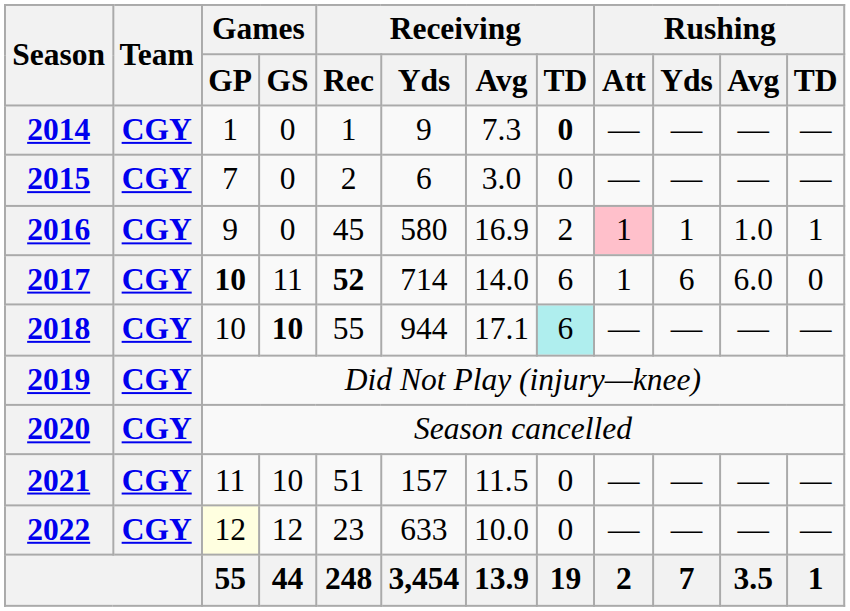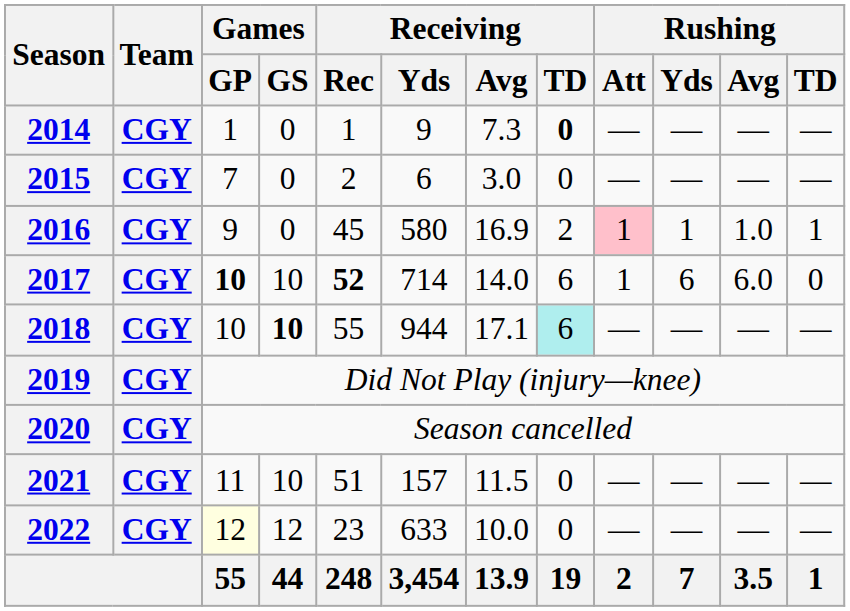 <table class="wikitable" style="text-align:center">
 <tr>
 <th rowspan="2">Season</th>
 <th rowspan="2">Team</th>
 <th colspan="2">Games</th>
 <th colspan="4">Receiving</th>
 <th colspan="4">Rushing</th>
 </tr>
 <tr>
 <th>GP</th>
 <th>GS</th>
 <th>Rec</th>
 <th>Yds</th>
 <th>Avg</th>
 <th>TD</th>
 <th>Att</th>
 <th>Yds</th>
 <th>Avg</th>
 <th>TD</th>
 </tr>
 <tr>
 <th><a href='#'>2014</a></th>
 <th><a href='#'>CGY</a></th>
 <td>1</td>
 <td>0</td>
 <td>1</td>
 <td>9</td>
 <td>7.3</td>
 <td><strong>0</strong></td>
 <td>—</td>
 <td>—</td>
 <td>—</td>
 <td>—</td>
 </tr>
 <tr>
 <th><a href='#'>2015</a></th>
 <th><a href='#'>CGY</a></th>
 <td>7</td>
 <td>0</td>
 <td>2</td>
 <td>6</td>
 <td>3.0</td>
 <td>0</td>
 <td>—</td>
 <td>—</td>
 <td>—</td>
 <td>—</td>
 </tr>
 <tr>
 <th><a href='#'>2016</a></th>
 <th><a href='#'>CGY</a></th>
 <td>9</td>
 <td>0</td>
 <td>45</td>
 <td>580</td>
 <td>16.9</td>
 <td>2</td>
 <td style="background: pink;">1</td>
 <td>1</td>
 <td>1.0</td>
 <td>1</td>
 </tr>
 <tr>
 <th><a href='#'>2017</a></th>
 <th><a href='#'>CGY</a></th>
 <td><strong>10</strong></td>
-<td>11</td>
+<td>10</td>
 <td><strong>52</strong></td>
 <td>714</td>
 <td>14.0</td>
 <td>6</td>
 <td>1</td>
 <td>6</td>
 <td>6.0</td>
 <td>0</td>
 </tr>
 <tr>
 <th><a href='#'>2018</a></th>
 <th><a href='#'>CGY</a></th>
 <td>10</td>
 <td><strong>10</strong></td>
 <td>55</td>
 <td>944</td>
 <td>17.1</td>
 <td style="background: paleturquoise;">6</td>
 <td>—</td>
 <td>—</td>
 <td>—</td>
 <td>—</td>
 </tr>
 <tr>
 <th><a href='#'>2019</a></th>
 <th><a href='#'>CGY</a></th>
 <td colspan="13"><em>Did Not Play (injury—knee)</em></td>
 </tr>
 <tr>
 <th><a href='#'>2020</a></th>
 <th><a href='#'>CGY</a></th>
 <td colspan="13"><em>Season cancelled</em></td>
 </tr>
 <tr>
 <th><a href='#'>2021</a></th>
 <th><a href='#'>CGY</a></th>
 <td>11</td>
 <td>10</td>
 <td>51</td>
 <td>157</td>
 <td>11.5</td>
 <td>0</td>
 <td>—</td>
 <td>—</td>
 <td>—</td>
 <td>—</td>
 </tr>
 <tr>
 <th><a href='#'>2022</a></th>
 <th><a href='#'>CGY</a></th>
 <td style="background: lightyellow;">12</td>
 <td>12</td>
 <td>23</td>
 <td>633</td>
 <td>10.0</td>
 <td>0</td>
 <td>—</td>
 <td>—</td>
 <td>—</td>
 <td>—</td>
 </tr>
 <tr>
 <th colspan="2"></th>
 <th>55</th>
 <th>44</th>
 <th>248</th>
 <th>3,454</th>
 <th>13.9</th>
 <th>19</th>
 <th>2</th>
 <th>7</th>
 <th>3.5</th>
 <th>1</th>
 </tr>
 </table>
